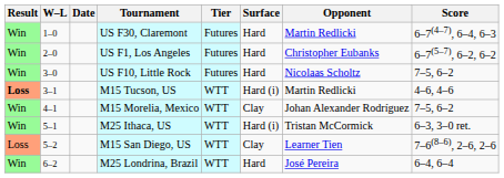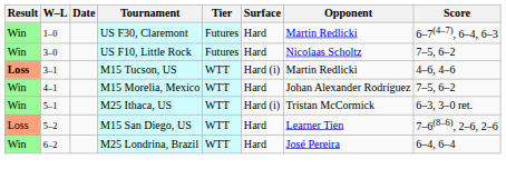 <table class="sortable wikitable">
 <tr>
 <th>Result</th>
 <th class="W">W–L</th>
 <th>Date</th>
 <th>Tournament</th>
 <th>Tier</th>
 <th>Surface</th>
 <th>Opponent</th>
 <th class="unsortable">Score</th>
 </tr>
 <tr>
 <td bgcolor=98fb98>Win</td>
 <td><small>1–0</small></td>
 <td></td>
 <td style="background:#cffcff;">US F30, Claremont</td>
 <td style="background:#cffcff;">Futures</td>
 <td>Hard</td>
 <td> <a href='#'>Martin Redlicki</a></td>
 <td>6–7<sup>(4–7)</sup>, 6–4, 6–3</td>
-</tr>
-<tr>
-<td bgcolor=98fb98>Win</td>
-<td><small>2–0</small></td>
-<td></td>
-<td style="background:#cffcff;">US F1, Los Angeles</td>
-<td style="background:#cffcff;">Futures</td>
-<td>Hard</td>
-<td> <a href='#'>Christopher Eubanks</a></td>
-<td>6–7<sup>(5–7)</sup>, 6–2, 6–2</td>
 </tr>
 <tr>
 <td bgcolor=98fb98>Win</td>
 <td><small>3–0</small></td>
 <td></td>
 <td style="background:#cffcff;">US F10, Little Rock</td>
 <td style="background:#cffcff;">Futures</td>
 <td>Hard</td>
 <td> <a href='#'>Nicolaas Scholtz</a></td>
 <td>7–5, 6–2</td>
 </tr>
 <tr>
 <td bgcolor=ffa07a><strong>Loss</strong></td>
 <td><small>3–1</small></td>
 <td></td>
 <td style="background:#cffcff;">M15 Tucson, US</td>
 <td style="background:#cffcff;">WTT</td>
 <td>Hard (i)</td>
 <td> Martin Redlicki</td>
 <td>4–6, 4–6</td>
 </tr>
 <tr>
 <td bgcolor=98fb98>Win</td>
 <td><small>4–1</small></td>
 <td></td>
 <td style="background:#cffcff;">M15 Morelia, Mexico</td>
 <td style="background:#cffcff;">WTT</td>
-<td>Clay</td>
+<td>Hard</td>
 <td> Johan Alexander Rodríguez</td>
 <td>7–5, 6–2</td>
 </tr>
 <tr>
 <td bgcolor=98fb98>Win</td>
 <td><small>5–1</small></td>
 <td></td>
 <td style="background:#cffcff;">M25 Ithaca, US</td>
 <td style="background:#cffcff;">WTT</td>
 <td>Hard (i)</td>
 <td> Tristan McCormick</td>
 <td>6–3, 3–0 ret.</td>
 </tr>
 <tr>
 <td bgcolor=ffa07a>Loss</td>
 <td><small>5–2</small></td>
 <td></td>
 <td style="background:#cffcff;">M15 San Diego, US</td>
 <td style="background:#cffcff;">WTT</td>
-<td>Clay</td>
+<td>Hard</td>
 <td> <a href='#'>Learner Tien</a></td>
 <td>7–6<sup>(8–6)</sup>, 2–6, 2–6</td>
 </tr>
 <tr>
 <td bgcolor=98fb98>Win</td>
 <td><small>6–2</small></td>
 <td></td>
 <td style="background:#cffcff;">M25 Londrina, Brazil</td>
 <td style="background:#cffcff;">WTT</td>
 <td>Hard</td>
 <td> <a href='#'>José Pereira</a></td>
 <td>6–4, 6–4</td>
 </tr>
 </table>
